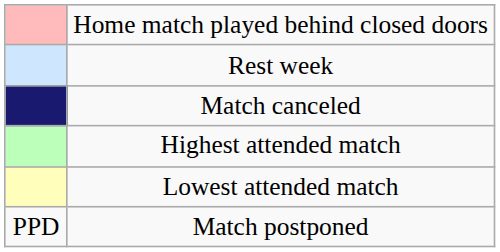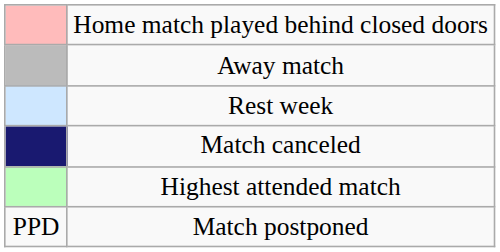 <table class="wikitable" style="text-align:center">
 <tr>
 <td style="background:#FFBBBB; width:2em"></td>
 <td>Home match played behind closed doors</td>
+</tr>
+<tr>
+<td style="background:#BBBBBB; width:2em"></td>
+<td>Away match</td>
 </tr>
 <tr>
 <td style="background:#CEE7FF; width:2em"></td>
 <td>Rest week</td>
 </tr>
 <tr>
 <td style="background:#191970; width:2em"></td>
 <td>Match canceled</td>
 </tr>
 <tr>
 <td style="background:#BBFFBB; width:2em"></td>
 <td>Highest attended match</td>
 </tr>
 <tr>
-<td style="background:#FFFFBB; width:2em"></td>
-<td>Lowest attended match</td>
-</tr>
-<tr>
 <td>PPD</td>
 <td>Match postponed</td>
 </tr>
 </table>
